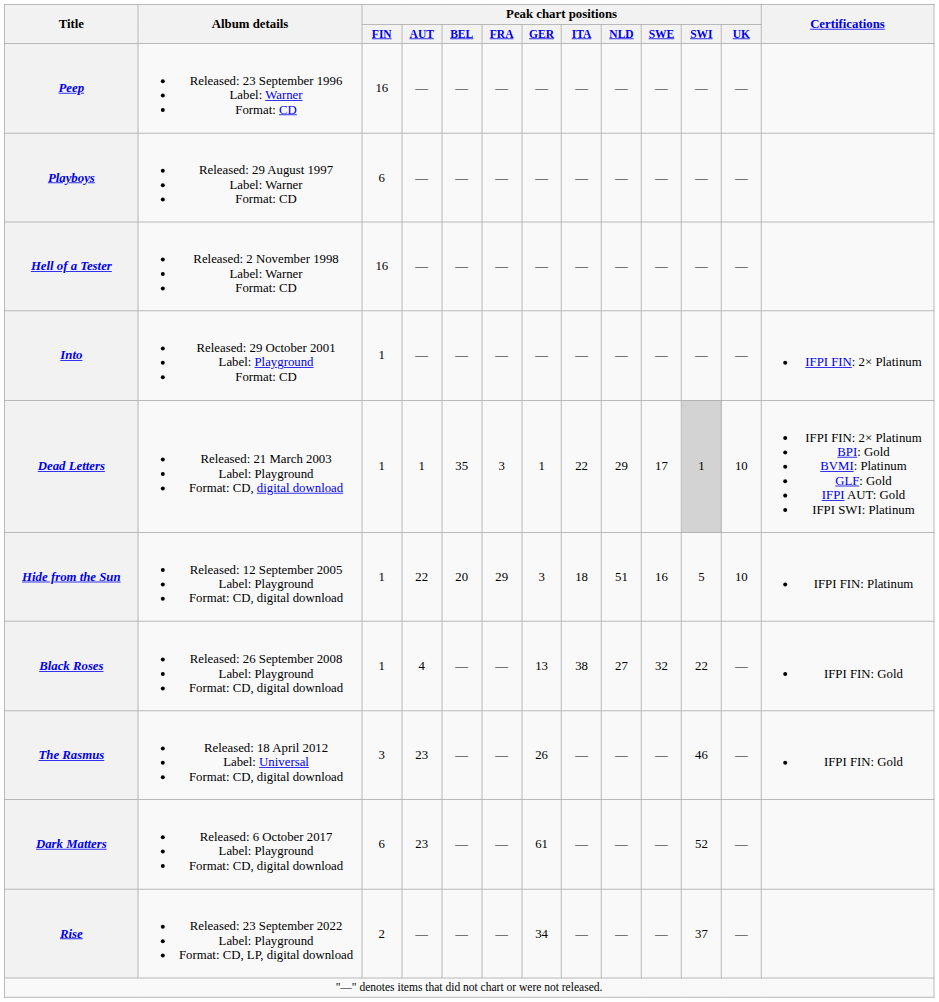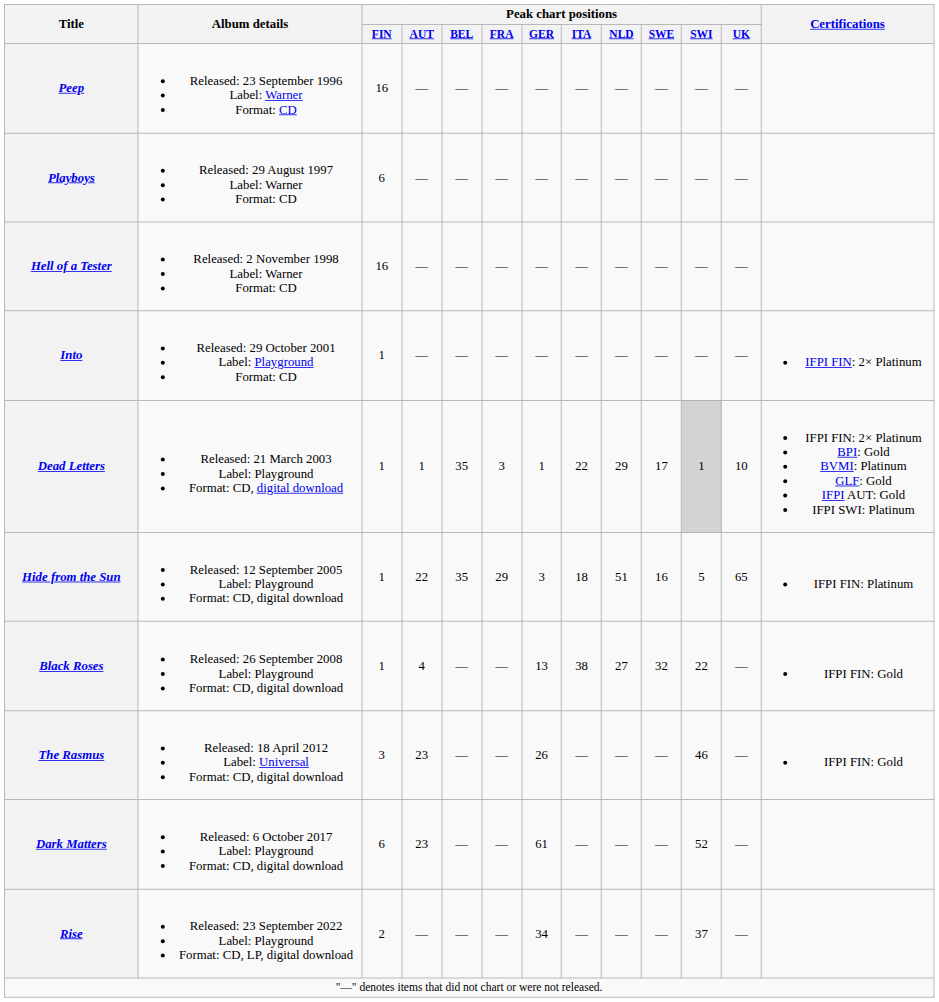 <table class="wikitable plainrowheaders" style="text-align:center;" border="1">
 <tr>
 <th scope="col" rowspan="2" style="width:10em;">Title</th>
 <th scope="col" rowspan="2" style="width:17em;">Album details</th>
 <th scope="col" colspan="10">Peak chart positions</th>
 <th scope="col" rowspan="2" style="width:13em;"><a href='#'>Certifications</a></th>
 </tr>
 <tr>
 <th scope="col" style="width:3em;font-size:90%;"><a href='#'>FIN</a><br></th>
 <th scope="col" style="width:3em;font-size:90%;"><a href='#'>AUT</a><br></th>
 <th scope="col" style="width:3em;font-size:90%;"><a href='#'>BEL</a><br></th>
 <th scope="col" style="width:3em;font-size:90%;"><a href='#'>FRA</a><br></th>
 <th scope="col" style="width:3em;font-size:90%;"><a href='#'>GER</a><br></th>
 <th scope="col" style="width:3em;font-size:90%;"><a href='#'>ITA</a><br></th>
 <th scope="col" style="width:3em;font-size:90%;"><a href='#'>NLD</a><br></th>
 <th scope="col" style="width:3em;font-size:90%;"><a href='#'>SWE</a><br></th>
 <th scope="col" style="width:3em;font-size:90%;"><a href='#'>SWI</a><br></th>
 <th scope="col" style="width:3em;font-size:90%;"><a href='#'>UK</a><br></th>
 </tr>
 <tr>
 <th scope="row"><em><a href='#'>Peep</a></em></th>
 <td><br><ul><li>Released: 23 September 1996</li><li>Label: <a href='#'>Warner</a></li><li>Format: <a href='#'>CD</a></li></ul></td>
 <td>16</td>
 <td>—</td>
 <td>—</td>
 <td>—</td>
 <td>—</td>
 <td>—</td>
 <td>—</td>
 <td>—</td>
 <td>—</td>
 <td>—</td>
 <td></td>
 </tr>
 <tr>
 <th scope="row"><em><a href='#'>Playboys</a></em></th>
 <td><br><ul><li>Released: 29 August 1997</li><li>Label: Warner</li><li>Format: CD</li></ul></td>
 <td>6</td>
 <td>—</td>
 <td>—</td>
 <td>—</td>
 <td>—</td>
 <td>—</td>
 <td>—</td>
 <td>—</td>
 <td>—</td>
 <td>—</td>
 <td></td>
 </tr>
 <tr>
 <th scope="row"><em><a href='#'>Hell of a Tester</a></em></th>
 <td><br><ul><li>Released: 2 November 1998</li><li>Label: Warner</li><li>Format: CD</li></ul></td>
 <td>16</td>
 <td>—</td>
 <td>—</td>
 <td>—</td>
 <td>—</td>
 <td>—</td>
 <td>—</td>
 <td>—</td>
 <td>—</td>
 <td>—</td>
 <td></td>
 </tr>
 <tr>
 <th scope="row"><em><a href='#'>Into</a></em></th>
 <td><br><ul><li>Released: 29 October 2001</li><li>Label: <a href='#'>Playground</a></li><li>Format: CD</li></ul></td>
 <td>1</td>
 <td>—</td>
 <td>—</td>
 <td>—</td>
 <td>—</td>
 <td>—</td>
 <td>—</td>
 <td>—</td>
 <td>—</td>
 <td>—</td>
 <td><br><ul><li><a href='#'>IFPI FIN</a>: 2× Platinum</li></ul></td>
 </tr>
 <tr>
 <th scope="row"><em><a href='#'>Dead Letters</a></em></th>
 <td><br><ul><li>Released: 21 March 2003</li><li>Label: Playground</li><li>Format: CD, <a href='#'>digital download</a></li></ul></td>
 <td>1</td>
 <td>1</td>
 <td>35</td>
 <td>3</td>
 <td>1</td>
 <td>22</td>
 <td>29</td>
 <td>17</td>
 <td style="background: lightgrey;">1</td>
 <td>10</td>
 <td><br><ul><li>IFPI FIN: 2× Platinum</li><li><a href='#'>BPI</a>: Gold</li><li><a href='#'>BVMI</a>: Platinum</li><li><a href='#'>GLF</a>: Gold</li><li><a href='#'>IFPI</a> AUT: Gold</li><li>IFPI SWI: Platinum</li></ul></td>
 </tr>
 <tr>
 <th scope="row"><em><a href='#'>Hide from the Sun</a></em></th>
 <td><br><ul><li>Released: 12 September 2005</li><li>Label: Playground</li><li>Format: CD, digital download</li></ul></td>
 <td>1</td>
 <td>22</td>
-<td>20</td>
+<td>35</td>
 <td>29</td>
 <td>3</td>
 <td>18</td>
 <td>51</td>
 <td>16</td>
 <td>5</td>
-<td>10</td>
+<td>65</td>
 <td><br><ul><li>IFPI FIN: Platinum</li></ul></td>
 </tr>
 <tr>
 <th scope="row"><em><a href='#'>Black Roses</a></em></th>
 <td><br><ul><li>Released: 26 September 2008</li><li>Label: Playground</li><li>Format: CD, digital download</li></ul></td>
 <td>1</td>
 <td>4</td>
 <td>—</td>
 <td>—</td>
 <td>13</td>
 <td>38</td>
 <td>27</td>
 <td>32</td>
 <td>22</td>
 <td>—</td>
 <td><br><ul><li>IFPI FIN: Gold</li></ul></td>
 </tr>
 <tr>
 <th scope="row"><em><a href='#'>The Rasmus</a></em></th>
 <td><br><ul><li>Released: 18 April 2012</li><li>Label: <a href='#'>Universal</a></li><li>Format: CD, digital download</li></ul></td>
 <td>3</td>
 <td>23</td>
 <td>—</td>
 <td>—</td>
 <td>26</td>
 <td>—</td>
 <td>—</td>
 <td>—</td>
 <td>46</td>
 <td>—</td>
 <td><br><ul><li>IFPI FIN: Gold</li></ul></td>
 </tr>
 <tr>
 <th scope="row"><em><a href='#'>Dark Matters</a></em></th>
 <td><br><ul><li>Released: 6 October 2017</li><li>Label: Playground</li><li>Format: CD, digital download</li></ul></td>
 <td>6</td>
 <td>23</td>
 <td>—</td>
 <td>—</td>
 <td>61</td>
 <td>—</td>
 <td>—</td>
 <td>—</td>
 <td>52</td>
 <td>—</td>
 <td></td>
 </tr>
 <tr>
 <th scope="row"><em><a href='#'>Rise</a></em></th>
 <td><br><ul><li>Released: 23 September 2022</li><li>Label: Playground</li><li>Format: CD, LP, digital download</li></ul></td>
 <td>2</td>
 <td>—</td>
 <td>—</td>
 <td>—</td>
 <td>34</td>
 <td>—</td>
 <td>—</td>
 <td>—</td>
 <td>37</td>
 <td>—</td>
 <td></td>
 </tr>
 <tr>
 <td colspan="20" style="font-size:90%">"—" denotes items that did not chart or were not released.</td>
 </tr>
 </table>
